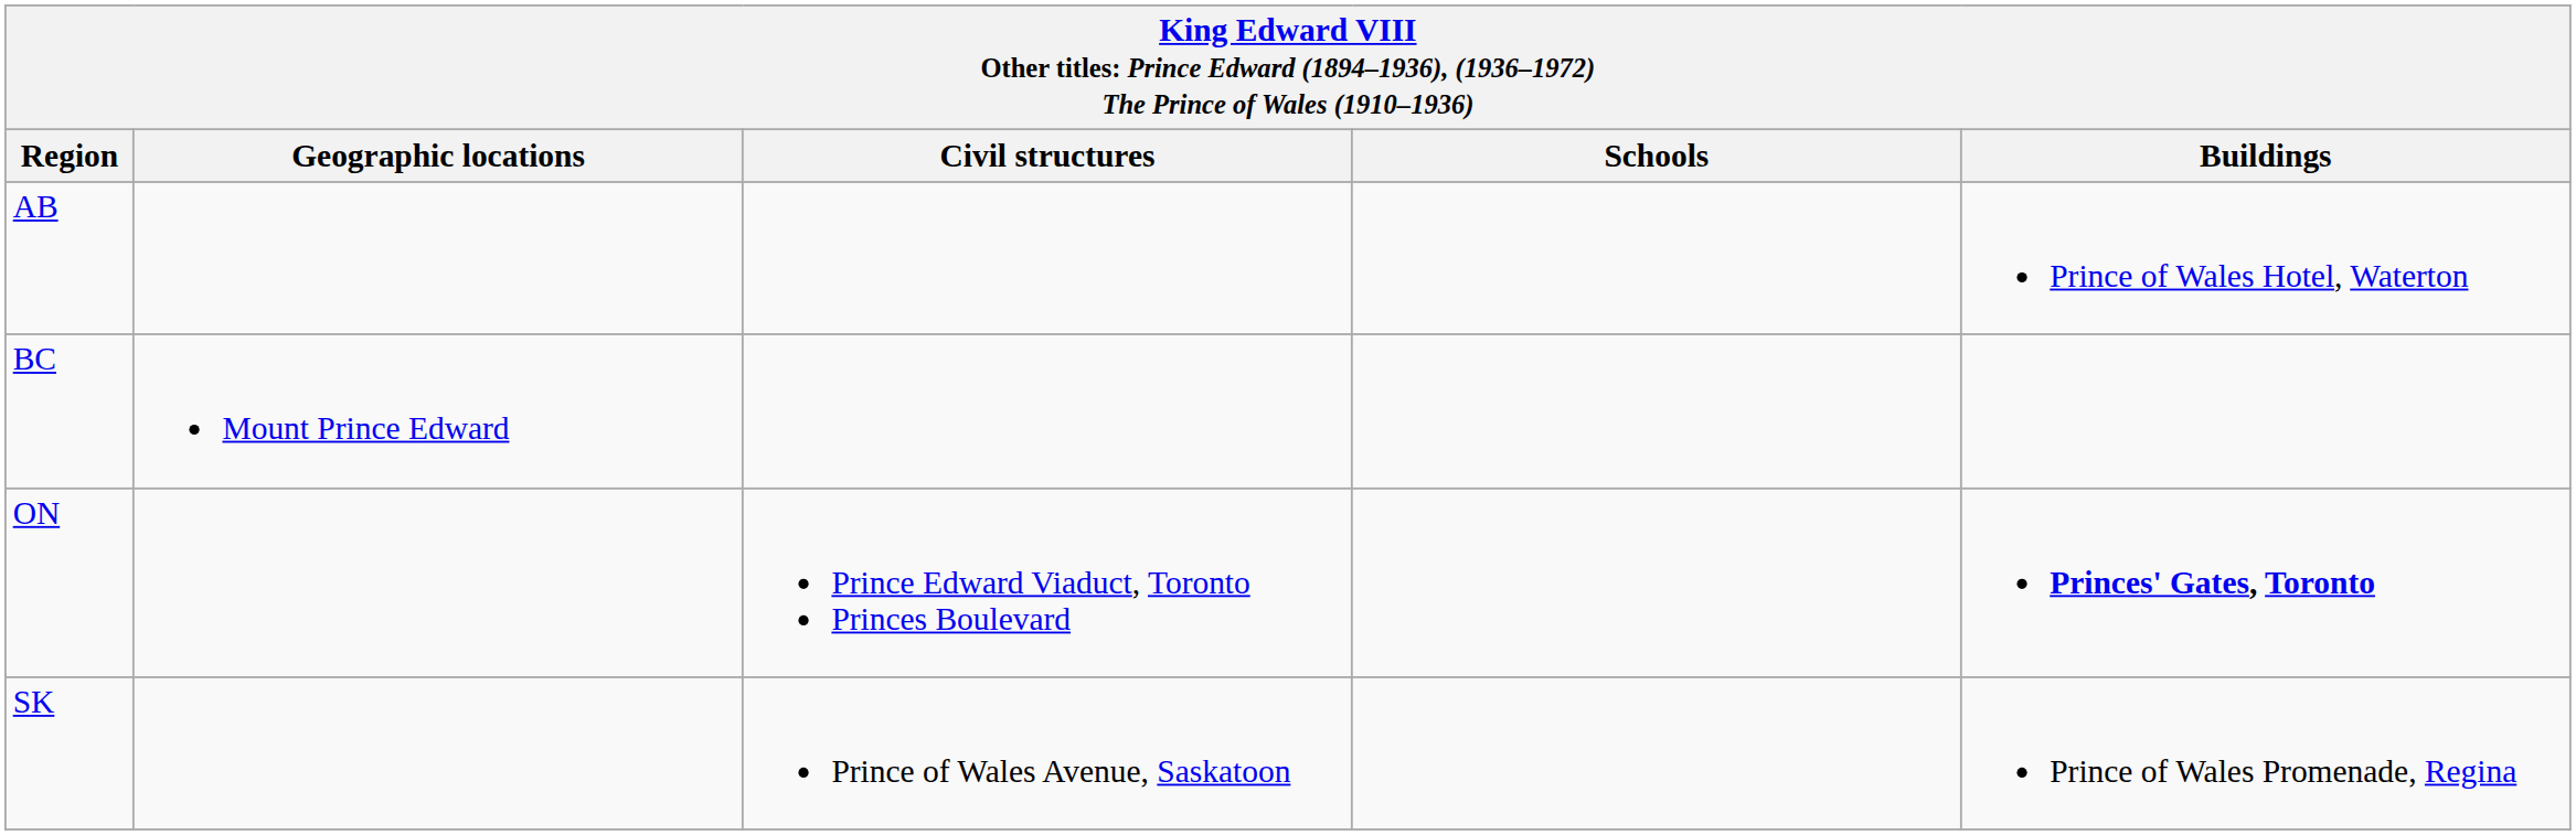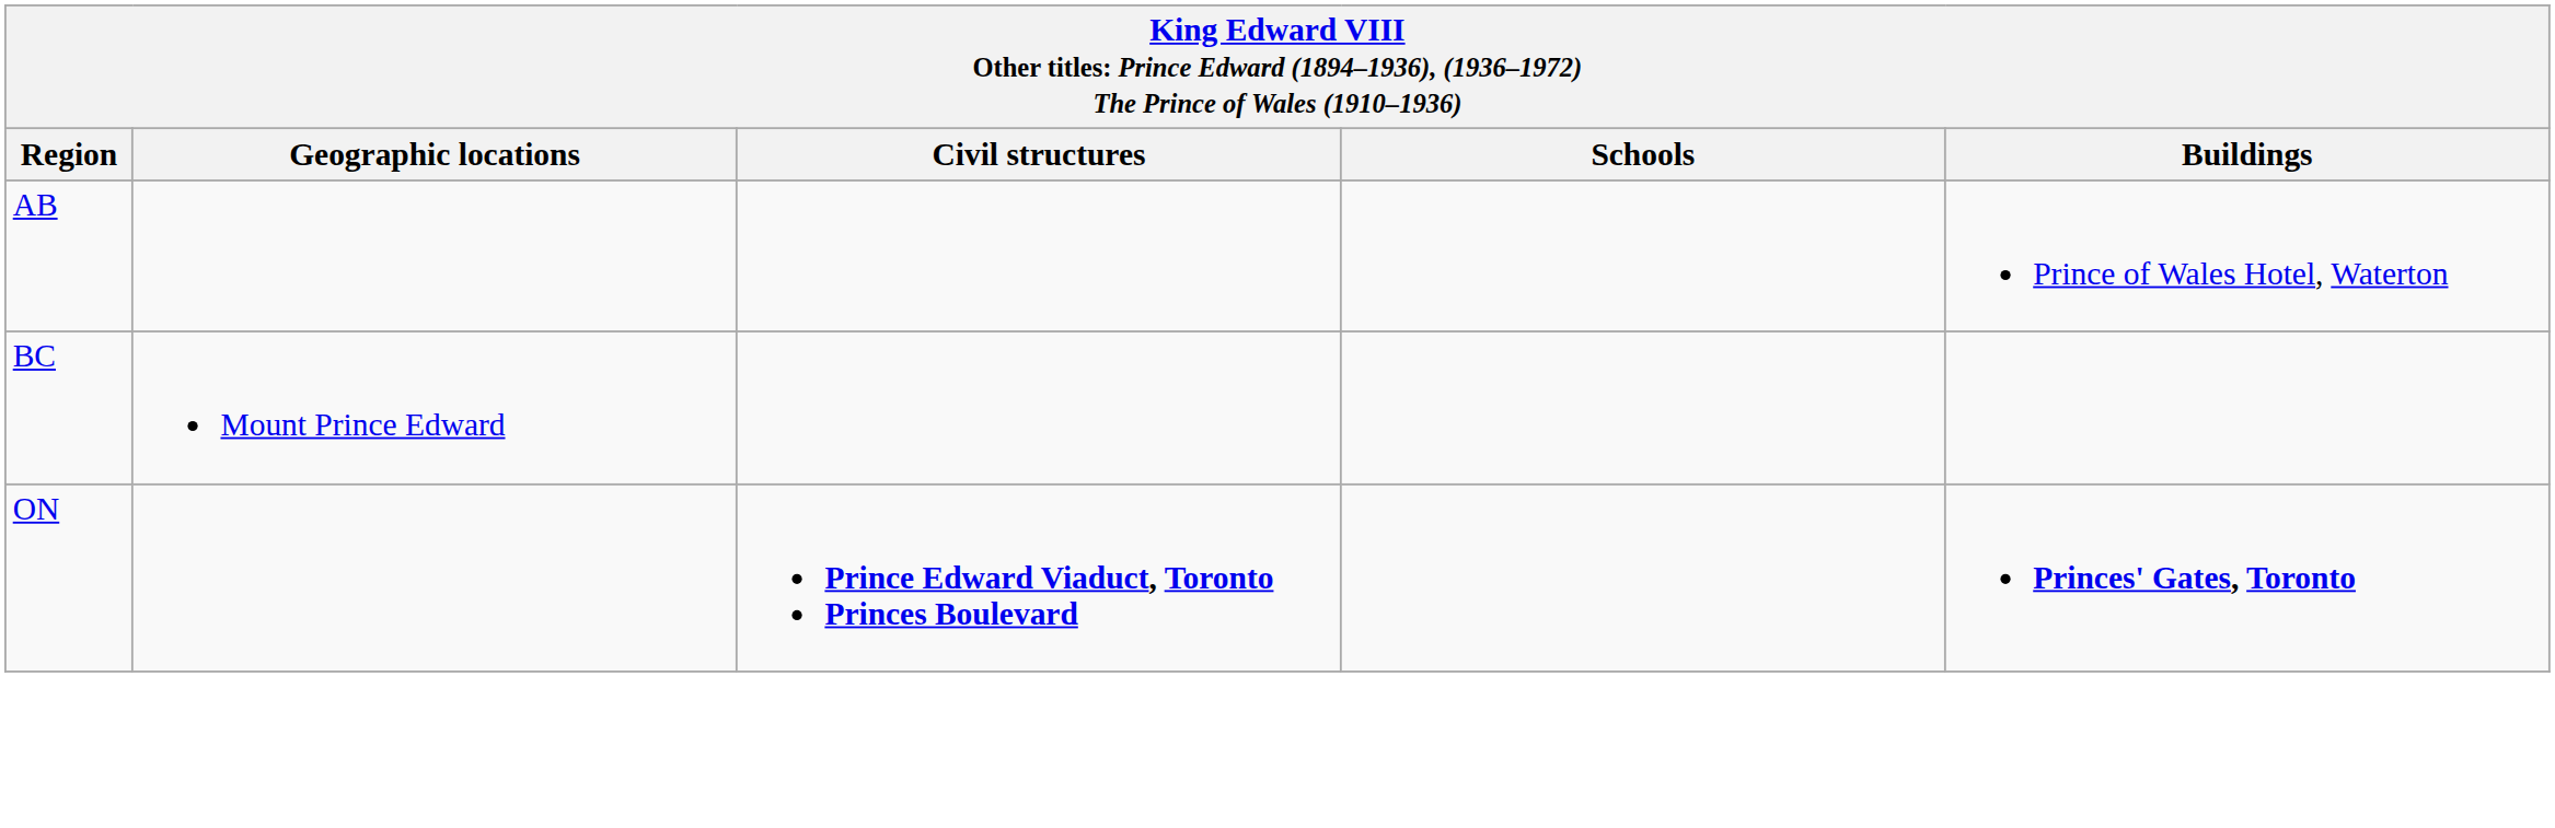 <table class="wikitable" width="100%">
 <tr>
 <th colspan="5"> <a href='#'>King Edward VIII</a><br><small>Other titles: <em>Prince Edward (1894–1936), (1936–1972)</em><br><em>The Prince of Wales (1910–1936)</em></small></th>
 </tr>
 <tr>
 <th width="5%">Region</th>
 <th width="23.75%">Geographic locations</th>
 <th width="23.75%">Civil structures</th>
 <th width="23.75%">Schools</th>
 <th width="23.75%">Buildings</th>
 </tr>
 <tr>
 <td align=left valign=top> <a href='#'>AB</a></td>
 <td></td>
 <td></td>
 <td></td>
 <td align=left valign=top><br><ul><li><a href='#'>Prince of Wales Hotel</a>, <a href='#'>Waterton</a></li></ul></td>
 </tr>
 <tr>
 <td align=left valign=top> <a href='#'>BC</a></td>
 <td align=left valign=top><br><ul><li><a href='#'>Mount Prince Edward</a></li></ul></td>
 <td></td>
 <td></td>
 <td></td>
 </tr>
 <tr>
 <td align=left valign=top> <a href='#'>ON</a></td>
 <td></td>
-<td align=left valign=top><br><ul><li><a href='#'>Prince Edward Viaduct</a>, <a href='#'>Toronto</a></li><li><a href='#'>Princes Boulevard</a></li></ul></td>
+<td align=left valign=top><strong><br><ul><li><a href='#'>Prince Edward Viaduct</a>, <a href='#'>Toronto</a></li><li><a href='#'>Princes Boulevard</a></li></ul></strong></td>
 <td></td>
 <td align=left valign=top><strong><br><ul><li><a href='#'>Princes' Gates</a>, <a href='#'>Toronto</a></li></ul></strong></td>
 </tr>
-<tr>
-<td align=left valign=top> <a href='#'>SK</a></td>
-<td></td>
-<td align=left valign=top><br><ul><li>Prince of Wales Avenue, <a href='#'>Saskatoon</a></li></ul></td>
-<td></td>
-<td align=left valign=top><br><ul><li>Prince of Wales Promenade, <a href='#'>Regina</a></li></ul></td>
-</tr>
 </table>
